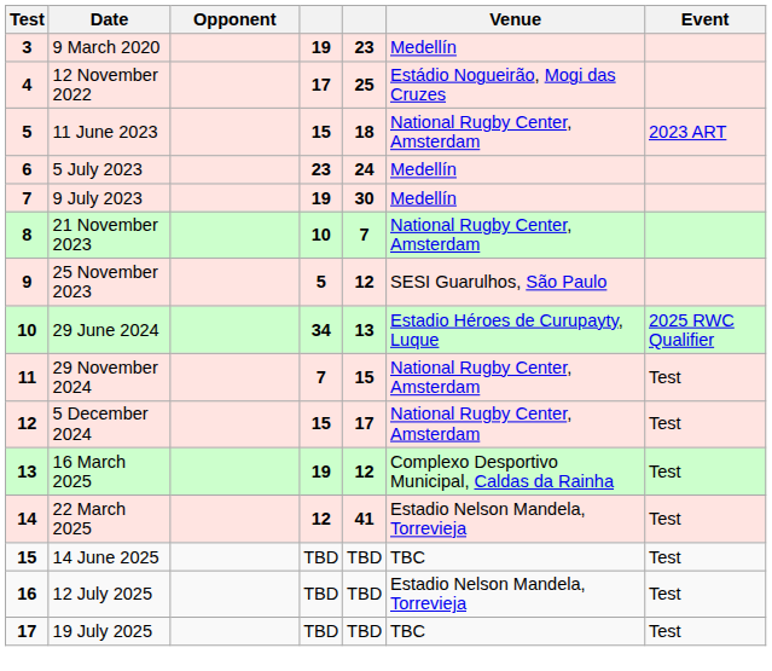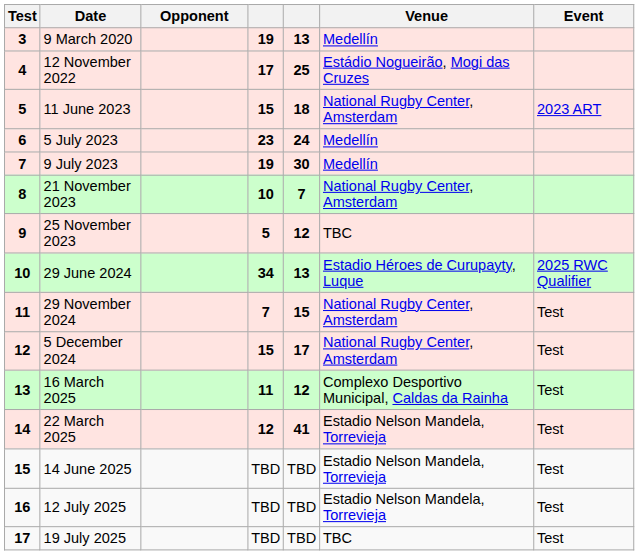 <table class="wikitable sortable" style="width:100%; font-size:90%">
 <tr>
 <th style="width:5%">Test</th>
 <th style="width:16%">Date</th>
 <th style="width:17%">Opponent</th>
 <th style="width:5%"></th>
 <th style="width:5%"></th>
 <th>Venue</th>
 <th>Event</th>
 </tr>
 <tr bgcolor="FFE4E1">
 <td align="center"><strong>3</strong></td>
 <td>9 March 2020</td>
 <td></td>
 <td align="center"><strong>19</strong></td>
-<td align="center"><strong>23</strong></td>
+<td align="center"><strong>13</strong></td>
 <td><a href='#'>Medellín</a></td>
 <td></td>
 </tr>
 <tr bgcolor="FFE4E1">
 <td align="center"><strong>4</strong></td>
 <td>12 November 2022</td>
 <td></td>
 <td align="center"><strong>17</strong></td>
 <td align="center"><strong>25</strong></td>
 <td><a href='#'>Estádio Nogueirão</a>, <a href='#'>Mogi das Cruzes</a></td>
 <td></td>
 </tr>
 <tr bgcolor="FFE4E1">
 <td align="center"><strong>5</strong></td>
 <td>11 June 2023</td>
 <td></td>
 <td align="center"><strong>15</strong></td>
 <td align="center"><strong>18</strong></td>
 <td><a href='#'>National Rugby Center</a>, <a href='#'>Amsterdam</a></td>
 <td><a href='#'>2023 ART</a></td>
 </tr>
 <tr bgcolor="FFE4E1">
 <td align="center"><strong>6</strong></td>
 <td>5 July 2023</td>
 <td></td>
 <td align="center"><strong>23</strong></td>
 <td align="center"><strong>24</strong></td>
 <td><a href='#'>Medellín</a></td>
 <td></td>
 </tr>
 <tr bgcolor="FFE4E1">
 <td align="center"><strong>7</strong></td>
 <td>9 July 2023</td>
 <td></td>
 <td align="center"><strong>19</strong></td>
 <td align="center"><strong>30</strong></td>
 <td><a href='#'>Medellín</a></td>
 <td></td>
 </tr>
 <tr bgcolor="#ccffcc">
 <td align="center"><strong>8</strong></td>
 <td>21 November 2023</td>
 <td></td>
 <td align="center"><strong>10</strong></td>
 <td align="center"><strong>7</strong></td>
 <td><a href='#'>National Rugby Center</a>, <a href='#'>Amsterdam</a></td>
 <td></td>
 </tr>
 <tr bgcolor="FFE4E1">
 <td align="center"><strong>9</strong></td>
 <td>25 November 2023</td>
 <td></td>
 <td align="center"><strong>5</strong></td>
 <td align="center"><strong>12</strong></td>
-<td>SESI Guarulhos, <a href='#'>São Paulo</a></td>
+<td>TBC</td>
 <td></td>
 </tr>
 <tr bgcolor="#ccffcc">
 <td align="center"><strong>10</strong></td>
 <td>29 June 2024</td>
 <td></td>
 <td align="center"><strong>34</strong></td>
 <td align="center"><strong>13</strong></td>
 <td><a href='#'>Estadio Héroes de Curupayty</a>, <a href='#'>Luque</a></td>
 <td><a href='#'>2025 RWC Qualifier</a></td>
 </tr>
 <tr bgcolor="FFE4E1">
 <td align="center"><strong>11</strong></td>
 <td>29 November 2024</td>
 <td></td>
 <td align="center"><strong>7</strong></td>
 <td align="center"><strong>15</strong></td>
 <td><a href='#'>National Rugby Center</a>, <a href='#'>Amsterdam</a></td>
 <td>Test</td>
 </tr>
 <tr bgcolor="FFE4E1">
 <td align="center"><strong>12</strong></td>
 <td>5 December 2024</td>
 <td></td>
 <td align="center"><strong>15</strong></td>
 <td align="center"><strong>17</strong></td>
 <td><a href='#'>National Rugby Center</a>, <a href='#'>Amsterdam</a></td>
 <td>Test</td>
 </tr>
 <tr bgcolor="#ccffcc">
 <td align="center"><strong>13</strong></td>
 <td>16 March 2025</td>
 <td></td>
-<td align="center"><strong>19</strong></td>
+<td align="center"><strong>11</strong></td>
 <td align="center"><strong>12</strong></td>
 <td>Complexo Desportivo Municipal, <a href='#'>Caldas da Rainha</a></td>
 <td>Test</td>
 </tr>
 <tr bgcolor="FFE4E1">
 <td align="center"><strong>14</strong></td>
 <td>22 March 2025</td>
 <td></td>
 <td align="center"><strong>12</strong></td>
 <td align="center"><strong>41</strong></td>
 <td>Estadio Nelson Mandela, <a href='#'>Torrevieja</a></td>
 <td>Test</td>
 </tr>
 <tr>
 <td align="center"><strong>15</strong></td>
 <td>14 June 2025</td>
 <td></td>
 <td align="center">TBD</td>
 <td align="center">TBD</td>
-<td>TBC</td>
+<td>Estadio Nelson Mandela, <a href='#'>Torrevieja</a></td>
 <td>Test</td>
 </tr>
 <tr>
 <td align="center"><strong>16</strong></td>
 <td>12 July 2025</td>
 <td></td>
 <td align="center">TBD</td>
 <td align="center">TBD</td>
 <td>Estadio Nelson Mandela, <a href='#'>Torrevieja</a></td>
 <td>Test</td>
 </tr>
 <tr>
 <td align="center"><strong>17</strong></td>
 <td>19 July 2025</td>
 <td></td>
 <td align="center">TBD</td>
 <td align="center">TBD</td>
 <td>TBC</td>
 <td>Test</td>
 </tr>
 </table>
